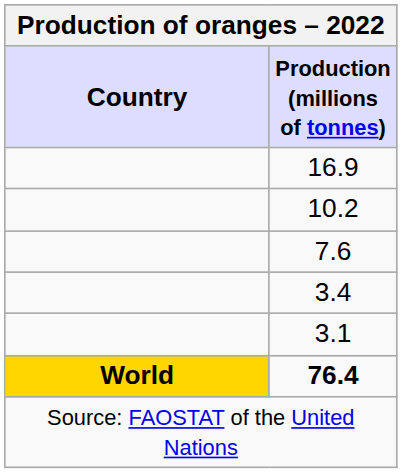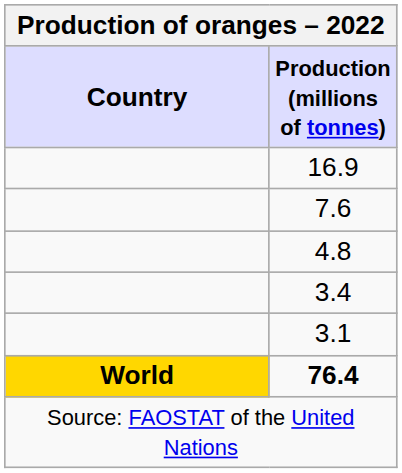 <table class="wikitable floatright" style="width:15em; text-align:center;">
 <tr>
 <th colspan=2>Production of oranges – 2022</th>
 </tr>
 <tr>
 <th style="background:#ddf; width:75%;">Country</th>
 <th style="background:#ddf; width:25%;"><small>Production (millions of <a href='#'>tonnes</a>)</small></th>
 </tr>
 <tr>
 <td></td>
 <td>16.9</td>
 </tr>
 <tr>
 <td></td>
-<td>10.2</td>
+<td>7.6</td>
 </tr>
 <tr>
 <td></td>
-<td>7.6</td>
+<td>4.8</td>
 </tr>
 <tr>
 <td></td>
 <td>3.4</td>
 </tr>
 <tr>
 <td></td>
 <td>3.1</td>
 </tr>
 <tr>
 <td style="background: gold;"><strong>World</strong></td>
 <td><strong>76.4</strong></td>
 </tr>
 <tr>
 <td colspan=2><small>Source: <a href='#'>FAOSTAT</a> of the <a href='#'>United Nations</a></small></td>
 </tr>
 </table>
